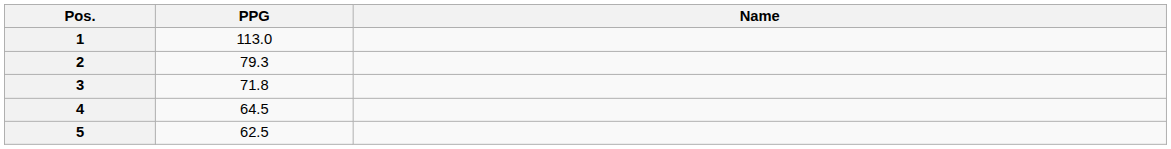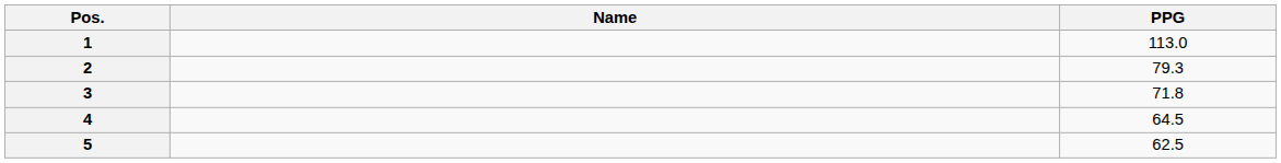 <table class=wikitable width=100% style="text-align:center;">
 <tr>
 <th width="13%">Pos.</th>
+<th width="70%">Name</th>
 <th width="17%">PPG</th>
-<th width="70%">Name</th>
 </tr>
 <tr>
 <th>1</th>
+<td align=left></td>
 <td>113.0</td>
-<td align=left></td>
 </tr>
 <tr>
 <th>2</th>
+<td align=left></td>
 <td>79.3</td>
-<td align=left></td>
 </tr>
 <tr>
 <th>3</th>
+<td align=left></td>
 <td>71.8</td>
-<td align=left></td>
 </tr>
 <tr>
 <th>4</th>
+<td align=left></td>
 <td>64.5</td>
-<td align=left></td>
 </tr>
 <tr>
 <th>5</th>
+<td align=left></td>
 <td>62.5</td>
-<td align=left></td>
 </tr>
 </table>
